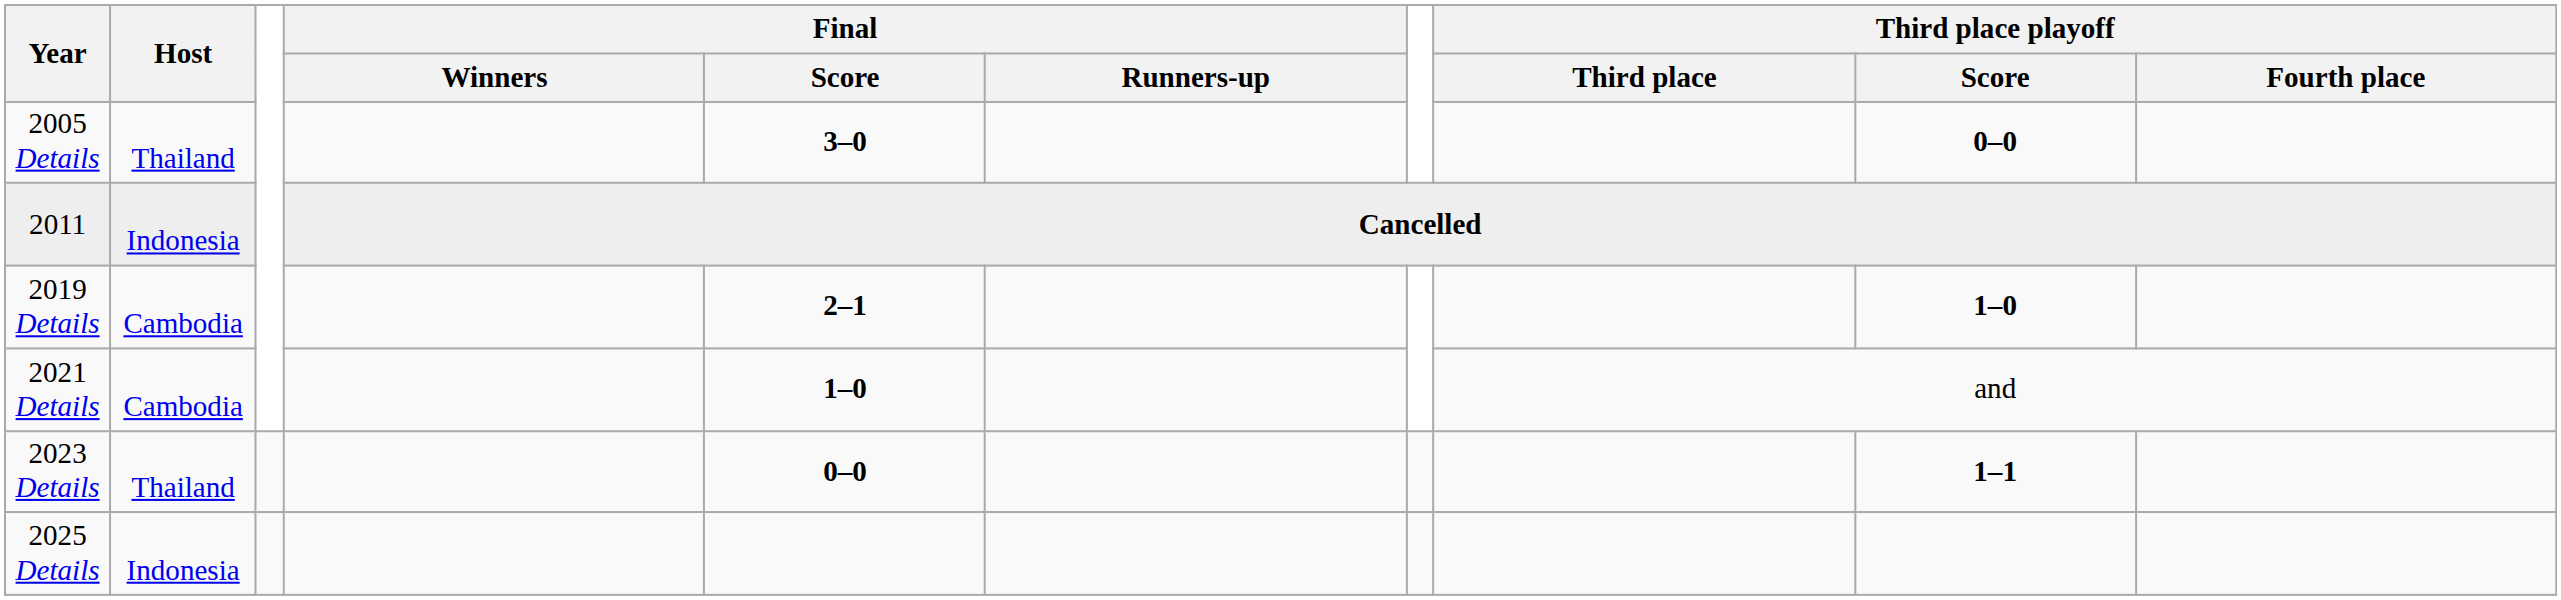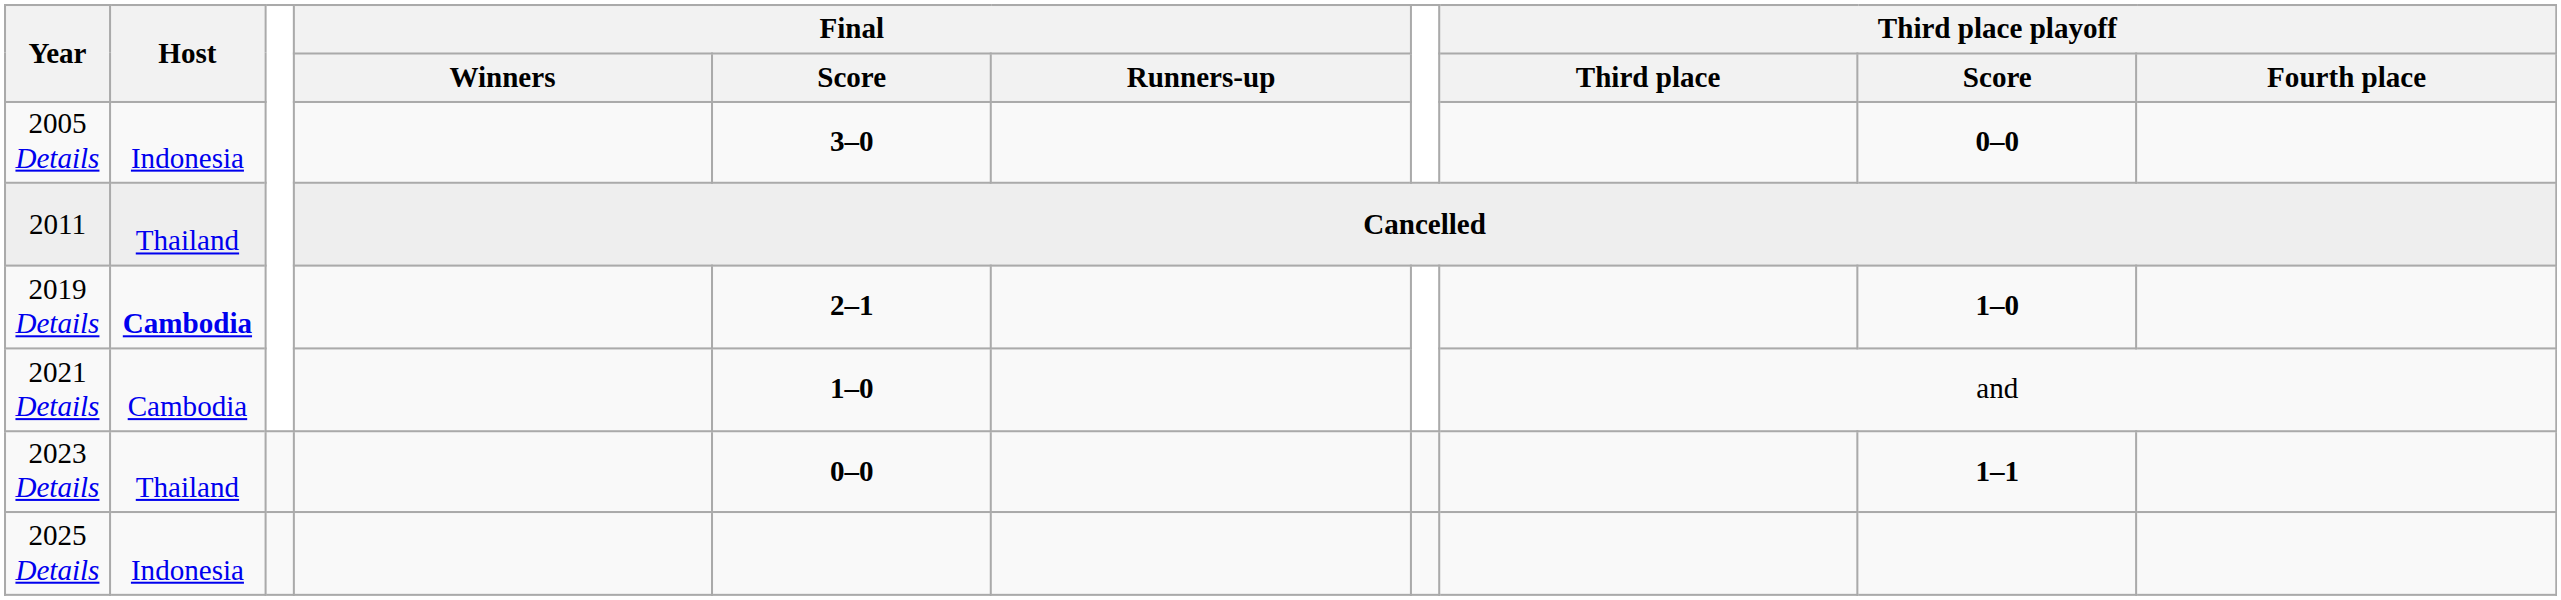 <table class="wikitable" style="font-size: 90%; text-align: center; width: 100%;">
 <tr>
 <th rowspan="2" width="3%">Year</th>
 <th rowspan="2" width="5%">Host</th>
 <td rowspan="6" width="1%" style="background-color:#ffffff;"></td>
 <th colspan="3">Final</th>
 <td rowspan="3" width="1%" style="background-color:#ffffff;"></td>
 <th colspan="3">Third place playoff</th>
 </tr>
 <tr>
 <th width="15%">Winners</th>
 <th width="10%">Score</th>
 <th width="15%">Runners-up</th>
 <th width="15%">Third place</th>
 <th width="10%">Score</th>
 <th width="15%">Fourth place</th>
 </tr>
 <tr>
 <td>2005<br><em><a href='#'>Details</a></em></td>
-<td><br><a href='#'>Thailand</a></td>
+<td><br><a href='#'>Indonesia</a></td>
 <td><strong></strong></td>
 <td><strong>3–0</strong></td>
 <td></td>
 <td></td>
 <td><strong>0–0</strong><br><strong></strong></td>
 <td></td>
 </tr>
 <tr bgcolor=#eeeeee>
 <td>2011</td>
-<td><br><a href='#'>Indonesia</a></td>
+<td><br><a href='#'>Thailand</a></td>
 <td colspan=7><strong>Cancelled</strong></td>
 </tr>
 <tr>
 <td>2019<br><em><a href='#'>Details</a></em></td>
-<td><br><a href='#'>Cambodia</a></td>
+<td><strong><br><a href='#'>Cambodia</a></strong></td>
 <td><strong></strong></td>
 <td><strong>2–1</strong></td>
 <td></td>
 <td rowspan="2" width="1%" style="background-color:#ffffff;"></td>
 <td></td>
 <td><strong>1–0</strong></td>
 <td></td>
 </tr>
 <tr>
 <td>2021<br><em><a href='#'>Details</a></em></td>
 <td><br><a href='#'>Cambodia</a></td>
 <td><strong></strong></td>
 <td><strong>1–0</strong></td>
 <td></td>
 <td colspan=3> and </td>
 </tr>
 <tr>
 <td>2023<br><em><a href='#'>Details</a></em></td>
 <td><br><a href='#'>Thailand</a></td>
 <td></td>
 <td><strong></strong></td>
 <td><strong>0–0</strong><br><strong></strong></td>
 <td></td>
 <td></td>
 <td></td>
 <td><strong>1–1</strong><br><strong></strong></td>
 <td></td>
 </tr>
 <tr>
 <td>2025<br><em><a href='#'>Details</a></em></td>
 <td><br><a href='#'>Indonesia</a></td>
 <td></td>
 <td></td>
 <td></td>
 <td></td>
 <td></td>
 <td></td>
 <td></td>
 <td></td>
 </tr>
 </table>
